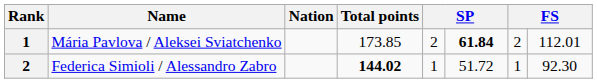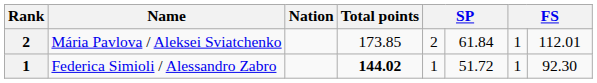 <table class="wikitable sortable">
 <tr>
 <th>Rank</th>
 <th>Name</th>
 <th>Nation</th>
 <th>Total points</th>
 <th colspan=2 width=80px><a href='#'>SP</a></th>
 <th colspan=2 width=80px><a href='#'>FS</a></th>
 </tr>
 <tr>
-<th>1</th>
+<th>2</th>
 <td><a href='#'>Mária Pavlova</a> / <a href='#'>Aleksei Sviatchenko</a></td>
 <td></td>
 <td align=center>173.85</td>
 <td align=center>2</td>
-<td align=center><strong>61.84</strong></td>
-<td align=center>2</td>
+<td align=center>61.84</td>
+<td align=center>1</td>
 <td align=center>112.01</td>
 </tr>
 <tr>
-<th>2</th>
+<th>1</th>
 <td><a href='#'>Federica Simioli</a> / <a href='#'>Alessandro Zabro</a></td>
 <td></td>
 <td align=center><strong>144.02</strong></td>
 <td align=center>1</td>
 <td align=center>51.72</td>
 <td align=center>1</td>
 <td align=center>92.30</td>
 </tr>
 </table>
